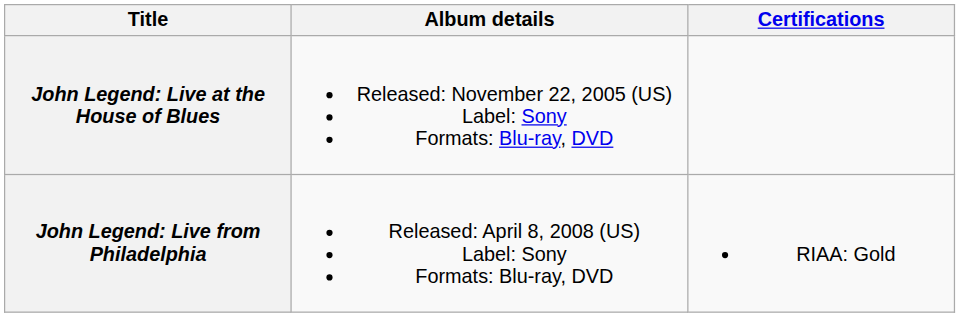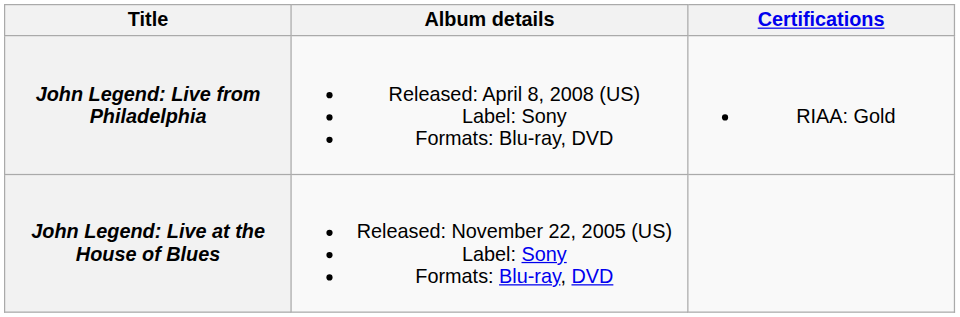 <table class="wikitable plainrowheaders" style="text-align:center;" border="1">
 <tr>
 <th scope="col" style="width:14em;">Title</th>
 <th scope="col" style="width:19.5em;">Album details</th>
 <th scope="col" style="width:13em;"><a href='#'>Certifications</a></th>
 </tr>
 <tr>
+<th scope="row"><em>John Legend: Live from Philadelphia</em></th>
+<td><br><ul><li>Released: April 8, 2008 <span>(US)</span></li><li>Label: Sony</li><li>Formats: Blu-ray, DVD</li></ul></td>
+<td><br><ul><li>RIAA: Gold</li></ul></td>
+</tr>
+<tr>
 <th scope="row"><em>John Legend: Live at the House of Blues</em></th>
 <td><br><ul><li>Released: November 22, 2005 <span>(US)</span></li><li>Label: <a href='#'>Sony</a></li><li>Formats: <a href='#'>Blu-ray</a>, <a href='#'>DVD</a></li></ul></td>
 <td></td>
 </tr>
-<tr>
-<th scope="row"><em>John Legend: Live from Philadelphia</em></th>
-<td><br><ul><li>Released: April 8, 2008 <span>(US)</span></li><li>Label: Sony</li><li>Formats: Blu-ray, DVD</li></ul></td>
-<td><br><ul><li>RIAA: Gold</li></ul></td>
-</tr>
 </table>
